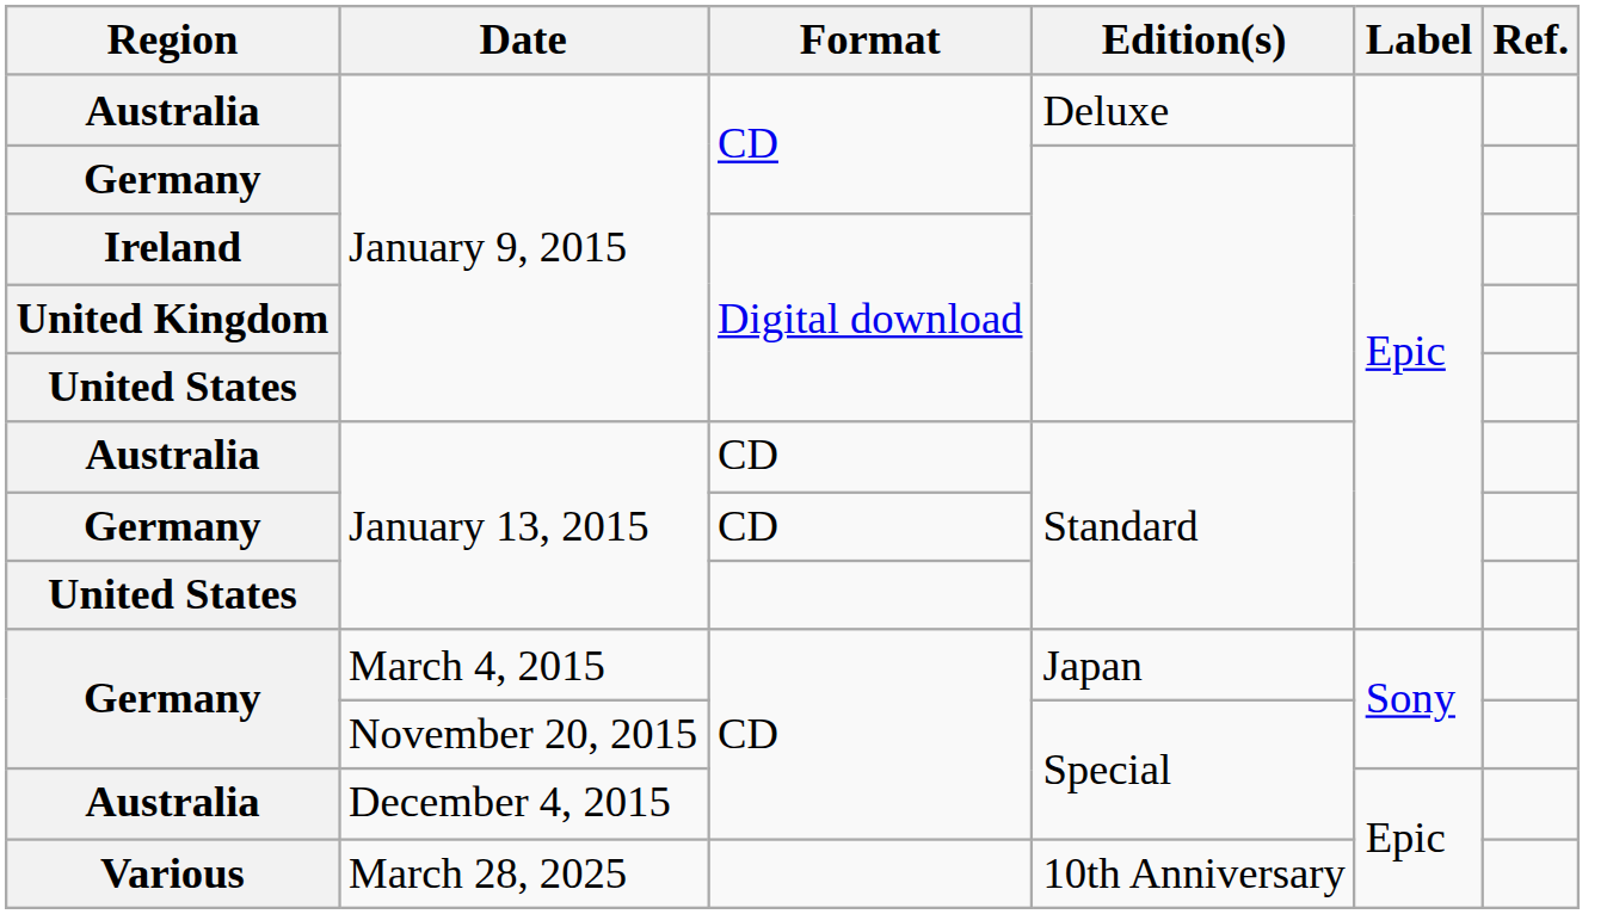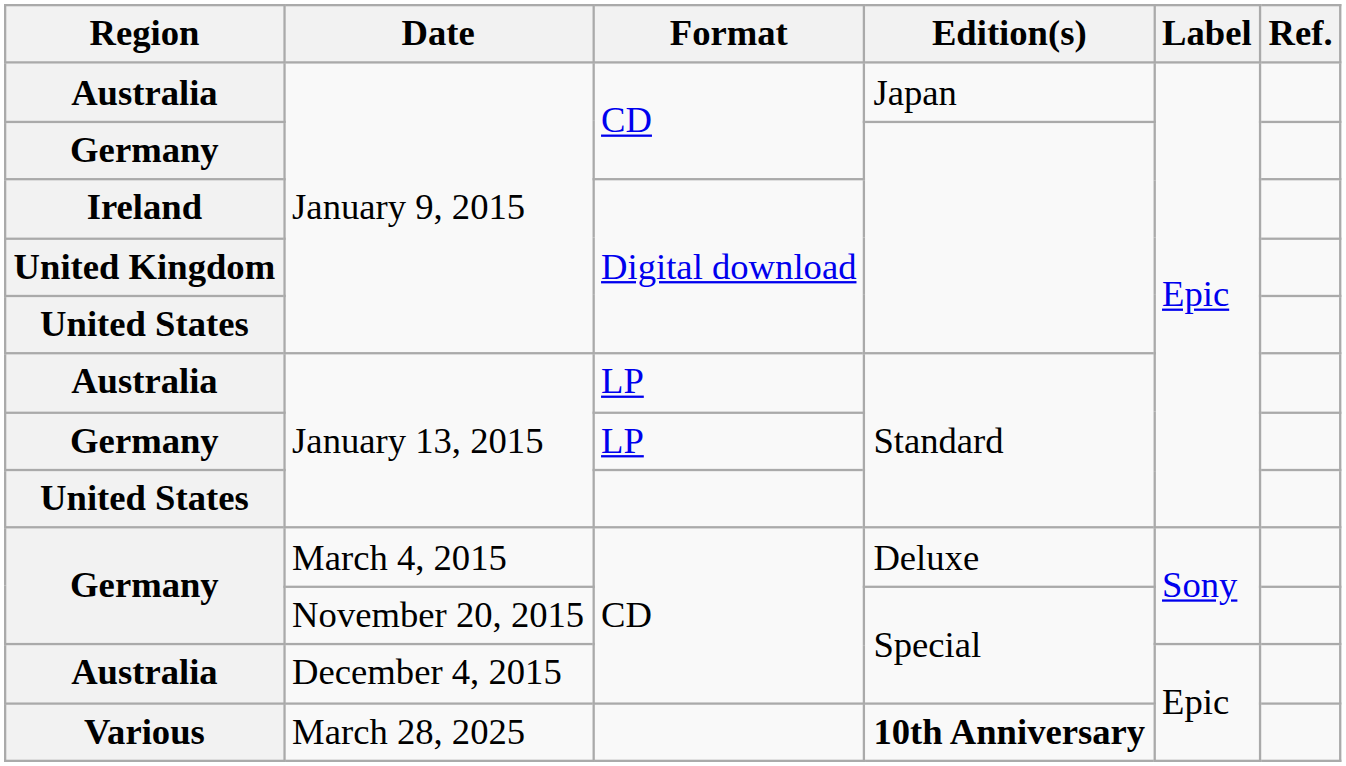 <table class="wikitable plainrowheaders">
 <tr>
 <th scope="col">Region</th>
 <th scope="col">Date</th>
 <th scope="col">Format</th>
 <th scope="col">Edition(s)</th>
 <th scope="col">Label</th>
 <th scope="col">Ref.</th>
 </tr>
 <tr>
 <th scope="row">Australia</th>
 <td rowspan=5>January 9, 2015</td>
 <td rowspan=2><a href='#'>CD</a></td>
-<td>Deluxe</td>
+<td>Japan</td>
 <td rowspan="8"><a href='#'>Epic</a></td>
 <td style="text-align:center;"></td>
 </tr>
 <tr>
 <th scope="row">Germany</th>
 <td rowspan="4"></td>
 <td style="text-align:center;"></td>
 </tr>
 <tr>
 <th scope="row">Ireland</th>
 <td rowspan=3><a href='#'>Digital download</a></td>
 <td style="text-align:center;"></td>
 </tr>
 <tr>
 <th scope="row">United Kingdom</th>
 <td style="text-align:center;"></td>
 </tr>
 <tr>
 <th scope="row">United States</th>
 <td style="text-align:center;"></td>
 </tr>
 <tr>
 <th scope="row">Australia</th>
 <td rowspan=3>January 13, 2015</td>
-<td>CD</td>
+<td><a href='#'>LP</a></td>
 <td rowspan=3>Standard</td>
 <td style="text-align:center;"></td>
 </tr>
 <tr>
 <th scope="row">Germany</th>
-<td>CD</td>
+<td><a href='#'>LP</a></td>
 <td style="text-align:center;"></td>
 </tr>
 <tr>
 <th scope="row">United States</th>
 <td></td>
 <td style="text-align:center;"></td>
 </tr>
 <tr>
 <th scope="row" rowspan=2>Germany</th>
 <td>March 4, 2015</td>
 <td rowspan=3>CD</td>
-<td>Japan</td>
+<td>Deluxe</td>
 <td rowspan=2><a href='#'>Sony</a></td>
 <td style="text-align:center;"></td>
 </tr>
 <tr>
 <td>November 20, 2015</td>
 <td rowspan=2>Special</td>
 <td style="text-align:center;"></td>
 </tr>
 <tr>
 <th scope="row">Australia</th>
 <td>December 4, 2015</td>
 <td rowspan=2>Epic</td>
 <td style="text-align:center;"></td>
 </tr>
 <tr>
 <th scope="row">Various</th>
 <td>March 28, 2025</td>
 <td></td>
-<td>10th Anniversary</td>
+<td><strong>10th Anniversary</strong></td>
 <td style="text-align:center;"></td>
 </tr>
 </table>
